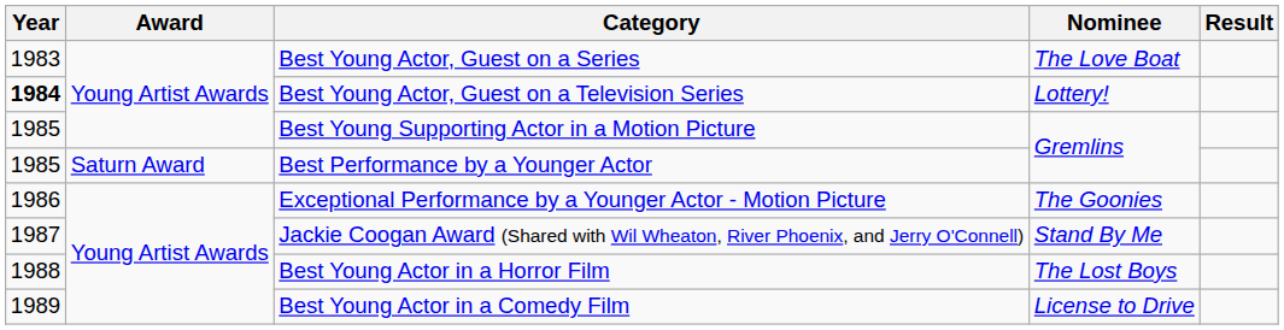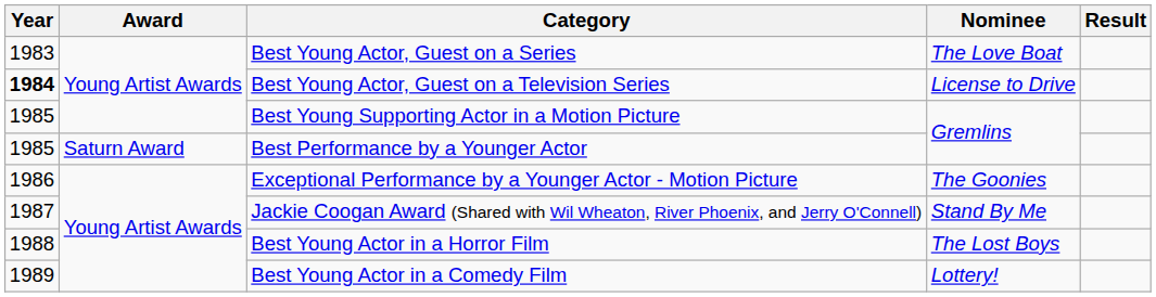 <table class="wikitable">
 <tr>
 <th>Year</th>
 <th>Award</th>
 <th>Category</th>
 <th>Nominee</th>
 <th>Result</th>
 </tr>
 <tr>
 <td>1983</td>
 <td rowspan=3><a href='#'>Young Artist Awards</a></td>
 <td><a href='#'>Best Young Actor, Guest on a Series</a></td>
 <td><em><a href='#'>The Love Boat</a></em></td>
 <td></td>
 </tr>
 <tr>
 <td><strong>1984</strong></td>
 <td><a href='#'>Best Young Actor, Guest on a Television Series</a></td>
-<td><em><a href='#'>Lottery!</a></em></td>
+<td><em><a href='#'>License to Drive</a></em></td>
 <td></td>
 </tr>
 <tr>
 <td>1985</td>
 <td><a href='#'>Best Young Supporting Actor in a Motion Picture</a></td>
 <td rowspan=2><em><a href='#'>Gremlins</a></em></td>
 <td></td>
 </tr>
 <tr>
 <td>1985</td>
 <td><a href='#'>Saturn Award</a></td>
 <td><a href='#'>Best Performance by a Younger Actor</a></td>
 <td></td>
 </tr>
 <tr>
 <td>1986</td>
 <td rowspan=4><a href='#'>Young Artist Awards</a></td>
 <td><a href='#'>Exceptional Performance by a Younger Actor - Motion Picture</a></td>
 <td><em><a href='#'>The Goonies</a></em></td>
 <td></td>
 </tr>
 <tr>
 <td>1987</td>
 <td><a href='#'>Jackie Coogan Award</a> <small> (Shared with <a href='#'>Wil Wheaton</a>, <a href='#'>River Phoenix</a>, and <a href='#'>Jerry O'Connell</a>) </small></td>
 <td><em><a href='#'>Stand By Me</a></em></td>
 <td></td>
 </tr>
 <tr>
 <td>1988</td>
 <td><a href='#'>Best Young Actor in a Horror Film</a></td>
 <td><em><a href='#'>The Lost Boys</a></em></td>
 <td></td>
 </tr>
 <tr>
 <td>1989</td>
 <td><a href='#'>Best Young Actor in a Comedy Film</a></td>
-<td><em><a href='#'>License to Drive</a></em></td>
+<td><em><a href='#'>Lottery!</a></em></td>
 <td></td>
 </tr>
 </table>
